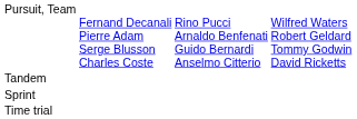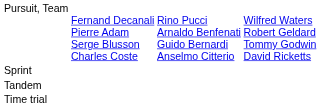 <table>
 <tr valign="top">
 <td>Pursuit, Team<br></td>
 <td><br><a href='#'>Fernand Decanali</a><br><a href='#'>Pierre Adam</a><br><a href='#'>Serge Blusson</a><br><a href='#'>Charles Coste</a></td>
 <td><br><a href='#'>Rino Pucci</a><br><a href='#'>Arnaldo Benfenati</a><br><a href='#'>Guido Bernardi</a><br><a href='#'>Anselmo Citterio</a></td>
 <td><br><a href='#'>Wilfred Waters</a><br><a href='#'>Robert Geldard</a><br><a href='#'>Tommy Godwin</a><br><a href='#'>David Ricketts</a></td>
 </tr>
 <tr>
-<td>Tandem<br></td>
+<td>Sprint<br></td>
 <td></td>
 <td></td>
 <td></td>
 </tr>
 <tr>
-<td>Sprint<br></td>
+<td>Tandem<br></td>
 <td></td>
 <td></td>
 <td></td>
 </tr>
 <tr>
 <td>Time trial<br></td>
 <td></td>
 <td></td>
 <td></td>
 </tr>
 </table>
